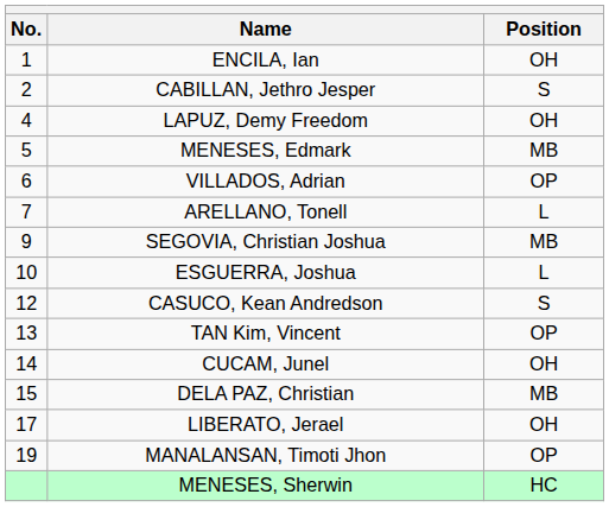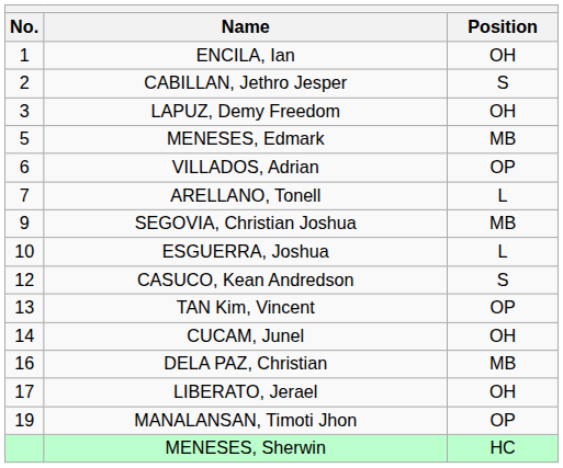 <table class="wikitable mw-collapsible mw-collapsed" style="text-align:center; width:500px; border:none">
 <tr>
 <th style="text-align:left" colspan="3"></th>
 </tr>
 <tr>
 <th style="width:7%">No.</th>
 <th>Name</th>
 <th style="width:20%">Position</th>
 </tr>
 <tr>
 <td>1</td>
 <td>ENCILA, Ian</td>
 <td>OH</td>
 </tr>
 <tr>
 <td>2</td>
 <td>CABILLAN, Jethro Jesper</td>
 <td>S</td>
 </tr>
 <tr>
-<td>4</td>
+<td>3</td>
 <td>LAPUZ, Demy Freedom</td>
 <td>OH</td>
 </tr>
 <tr>
 <td>5</td>
 <td>MENESES, Edmark</td>
 <td>MB</td>
 </tr>
 <tr>
 <td>6</td>
 <td>VILLADOS, Adrian</td>
 <td>OP</td>
 </tr>
 <tr>
 <td>7</td>
 <td>ARELLANO, Tonell</td>
 <td>L</td>
 </tr>
 <tr>
 <td>9</td>
 <td>SEGOVIA, Christian Joshua</td>
 <td>MB</td>
 </tr>
 <tr>
 <td>10</td>
 <td>ESGUERRA, Joshua</td>
 <td>L</td>
 </tr>
 <tr>
 <td>12</td>
 <td>CASUCO, Kean Andredson</td>
 <td>S</td>
 </tr>
 <tr>
 <td>13</td>
 <td>TAN Kim, Vincent</td>
 <td>OP</td>
 </tr>
 <tr>
 <td>14</td>
 <td>CUCAM, Junel</td>
 <td>OH</td>
 </tr>
 <tr>
-<td>15</td>
+<td>16</td>
 <td>DELA PAZ, Christian</td>
 <td>MB</td>
 </tr>
 <tr>
 <td>17</td>
 <td>LIBERATO, Jerael</td>
 <td>OH</td>
 </tr>
 <tr>
 <td>19</td>
 <td>MANALANSAN, Timoti Jhon</td>
 <td>OP</td>
 </tr>
 <tr bgcolor=#BBFFCC>
 <td></td>
 <td>MENESES, Sherwin</td>
 <td>HC</td>
 </tr>
 </table>
